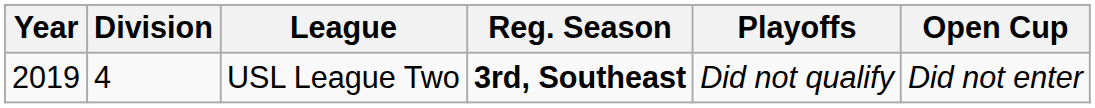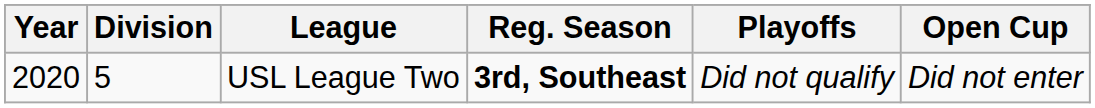 <table class="wikitable">
 <tr>
 <th>Year</th>
 <th>Division</th>
 <th>League</th>
 <th>Reg. Season</th>
 <th>Playoffs</th>
 <th>Open Cup</th>
 </tr>
 <tr>
-<td>2019</td>
-<td>4</td>
+<td>2020</td>
+<td>5</td>
 <td>USL League Two</td>
 <td><strong>3rd, Southeast</strong></td>
 <td><em>Did not qualify</em></td>
 <td><em>Did not enter</em></td>
 </tr>
 </table>
